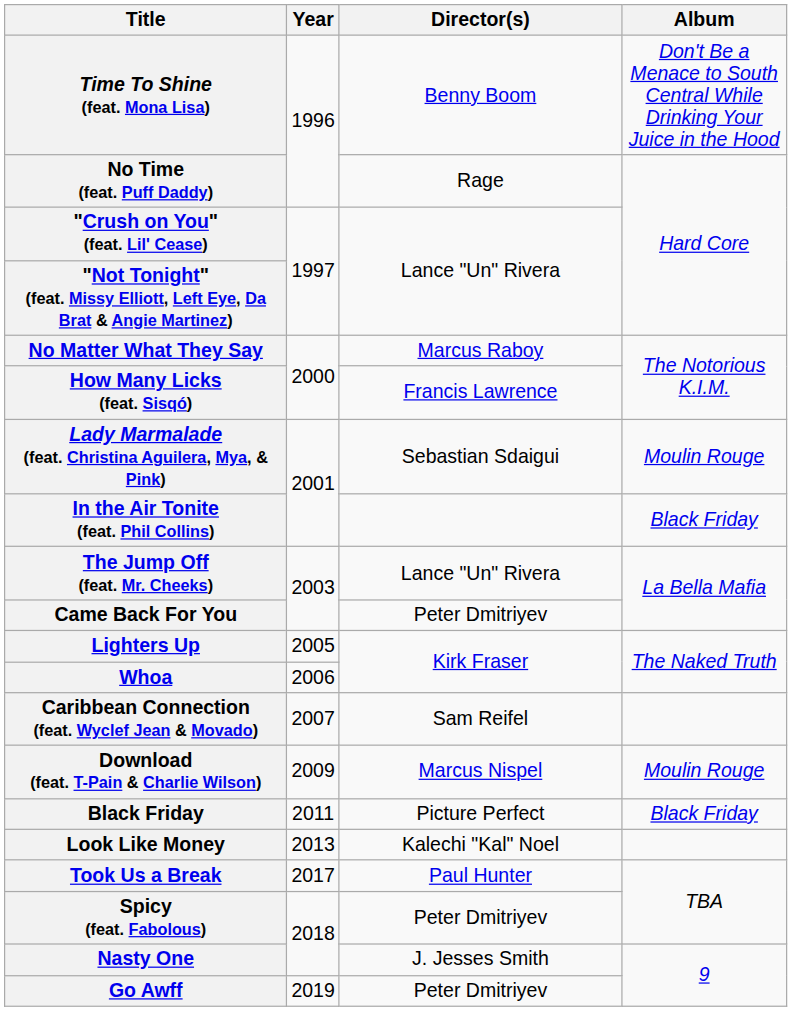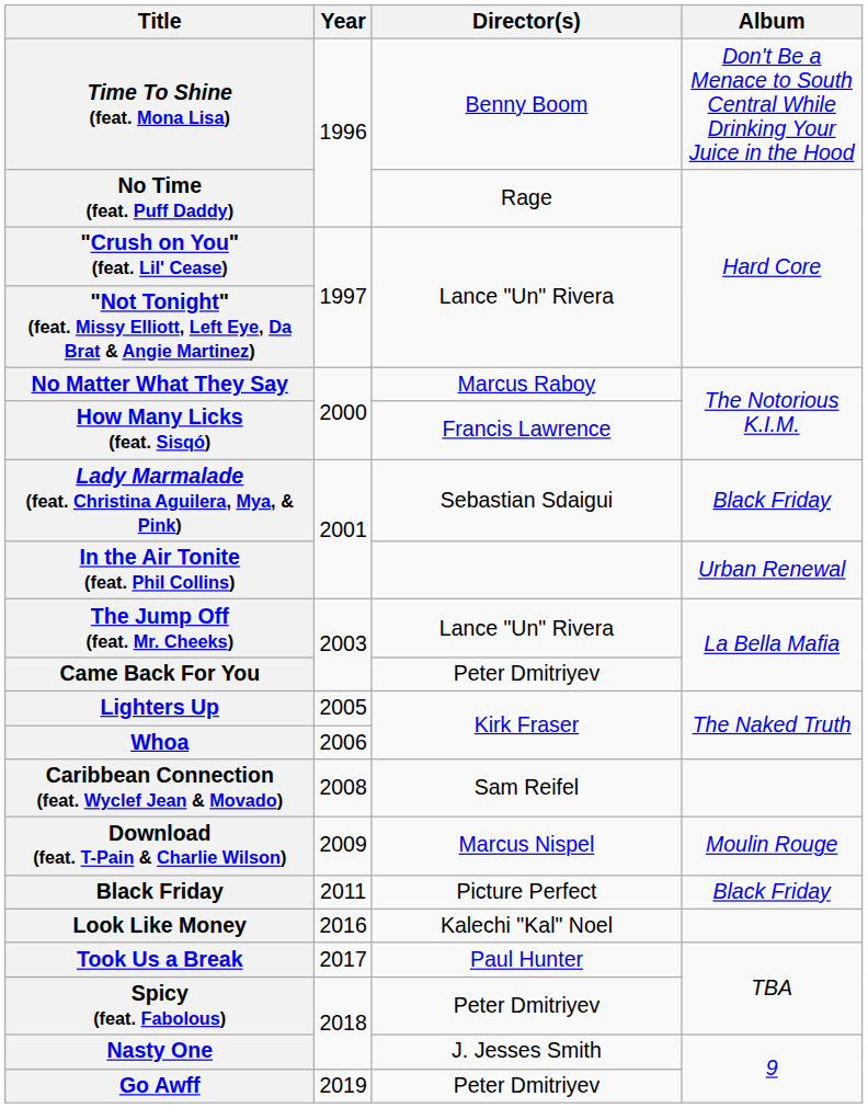 <table class="wikitable plainrowheaders sortable" style="text-align:center;">
 <tr>
 <th scope="col" style="width: 14em;">Title</th>
 <th scope="col" style="width: 2em;">Year</th>
 <th scope="col" style="width: 14em;">Director(s)</th>
 <th scope="col" style="width: 8em;">Album</th>
 </tr>
 <tr>
 <th scope="row"><em>Time To Shine</em><br><small>(feat. <a href='#'>Mona Lisa</a>)</small></th>
 <td rowspan="2">1996</td>
 <td><a href='#'>Benny Boom</a></td>
 <td><em><a href='#'>Don't Be a Menace to South Central While Drinking Your Juice in the Hood</a></em></td>
 </tr>
 <tr>
 <th scope="row">No Time<br><small>(feat. <a href='#'>Puff Daddy</a>)</small></th>
 <td>Rage</td>
 <td rowspan="3"><em><a href='#'>Hard Core</a></em></td>
 </tr>
 <tr>
 <th scope="row">"<a href='#'>Crush on You</a>"<br><small>(feat. <a href='#'>Lil' Cease</a>)</small></th>
 <td rowspan="2">1997</td>
 <td rowspan="2">Lance "Un" Rivera</td>
 </tr>
 <tr>
 <th scope="row">"<a href='#'>Not Tonight</a>" <br><small>(feat. <a href='#'>Missy Elliott</a>, <a href='#'>Left Eye</a>, <a href='#'>Da Brat</a> & <a href='#'>Angie Martinez</a>)</small></th>
 </tr>
 <tr>
 <th scope="row"><a href='#'>No Matter What They Say</a><br></th>
 <td rowspan="2">2000</td>
 <td><a href='#'>Marcus Raboy</a></td>
 <td rowspan="2"><em><a href='#'>The Notorious K.I.M.</a></em></td>
 </tr>
 <tr>
 <th scope="row"><a href='#'>How Many Licks</a><br><small>(feat. <a href='#'>Sisqó</a>)</small></th>
 <td><a href='#'>Francis Lawrence</a></td>
 </tr>
 <tr>
 <th scope="row"><em><a href='#'>Lady Marmalade</a></em> <br><small>(feat. <a href='#'>Christina Aguilera</a>, <a href='#'>Mya</a>, & <a href='#'>Pink</a>)</small></th>
 <td rowspan="2">2001</td>
 <td>Sebastian Sdaigui</td>
-<td><em><a href='#'>Moulin Rouge</a></em></td>
+<td><em><a href='#'>Black Friday</a></em></td>
 </tr>
 <tr>
 <th scope="row"><a href='#'>In the Air Tonite</a><br><small>(feat. <a href='#'>Phil Collins</a>)</small></th>
 <td></td>
-<td><em><a href='#'>Black Friday</a></em></td>
+<td><em><a href='#'>Urban Renewal</a></em></td>
 </tr>
 <tr>
 <th scope="row"><a href='#'>The Jump Off</a><br><small>(feat. <a href='#'>Mr. Cheeks</a>)</small></th>
 <td rowspan="2">2003</td>
 <td>Lance "Un" Rivera</td>
 <td rowspan="2"><em><a href='#'>La Bella Mafia</a></em></td>
 </tr>
 <tr>
 <th scope="row">Came Back For You</th>
 <td>Peter Dmitriyev</td>
 </tr>
 <tr>
 <th scope="row"><a href='#'>Lighters Up</a></th>
 <td rowspan="1">2005</td>
 <td rowspan="2"><a href='#'>Kirk Fraser</a></td>
 <td rowspan="2"><em><a href='#'>The Naked Truth</a></em></td>
 </tr>
 <tr>
 <th scope="row"><a href='#'>Whoa</a></th>
 <td rowspan="1">2006</td>
 </tr>
 <tr>
 <th scope="row">Caribbean Connection<br><small>(feat. <a href='#'>Wyclef Jean</a> & <a href='#'>Movado</a>)</small></th>
-<td rowspan="1">2007</td>
+<td rowspan="1">2008</td>
 <td>Sam Reifel</td>
 <td></td>
 </tr>
 <tr>
 <th scope="row">Download<br><small>(feat. <a href='#'>T-Pain</a> & <a href='#'>Charlie Wilson</a>)</small></th>
 <td rowspan="1">2009</td>
 <td><a href='#'>Marcus Nispel</a></td>
 <td><em><a href='#'>Moulin Rouge</a></em></td>
 </tr>
 <tr>
 <th scope="row">Black Friday</th>
 <td rowspan="1">2011</td>
 <td>Picture Perfect</td>
 <td><em><a href='#'>Black Friday</a></em></td>
 </tr>
 <tr>
 <th scope="row">Look Like Money</th>
-<td rowspan="1">2013</td>
+<td rowspan="1">2016</td>
 <td>Kalechi "Kal" Noel</td>
 <td></td>
 </tr>
 <tr>
 <th scope="row"><a href='#'>Took Us a Break</a></th>
 <td rowspan="1">2017</td>
 <td><a href='#'>Paul Hunter</a></td>
 <td rowspan="2"><em>TBA</em></td>
 </tr>
 <tr>
 <th scope = "row">Spicy <br> <small>(feat. <a href='#'>Fabolous</a>)</small></th>
 <td rowspan = "2">2018</td>
 <td>Peter Dmitriyev</td>
 </tr>
 <tr>
 <th scope="row"><a href='#'>Nasty One</a></th>
 <td>J. Jesses Smith</td>
 <td rowspan = "3"><em><a href='#'>9</a></em></td>
 </tr>
 <tr>
 <th scope="row"><a href='#'>Go Awff</a></th>
 <td rowspan = "1">2019</td>
 <td>Peter Dmitriyev</td>
 </tr>
 </table>
